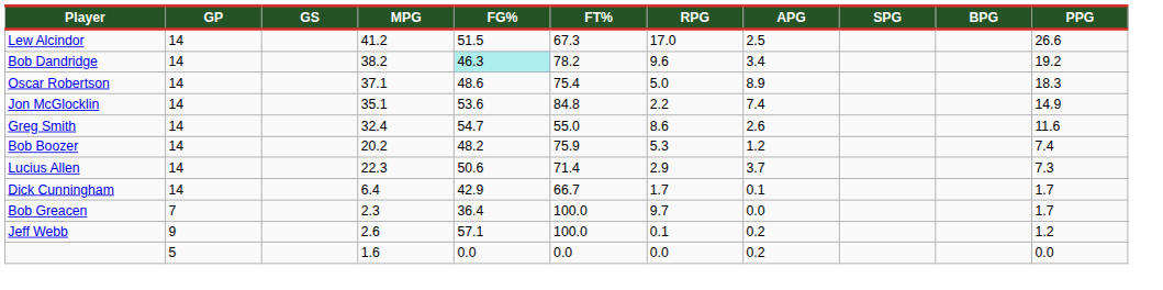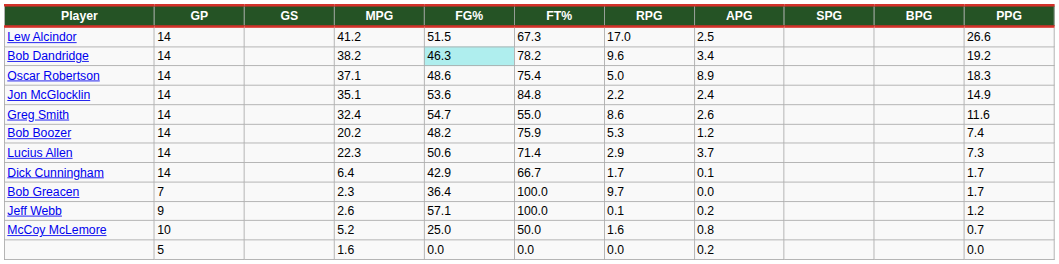 <table class="wikitable sortable" style="font-size: 90%">
 <tr>
 <th style="background:#255325; color:#FFFFFF; border-top:#D4312A 3px solid; border-bottom:#D4312A 3px solid;"  width="10%">Player</th>
 <th style="background:#255325; color:#FFFFFF; border-top:#D4312A 3px solid; border-bottom:#D4312A 3px solid;" width="6%">GP</th>
 <th style="background:#255325; color:#FFFFFF; border-top:#D4312A 3px solid; border-bottom:#D4312A 3px solid;" width="6%">GS</th>
 <th style="background:#255325; color:#FFFFFF; border-top:#D4312A 3px solid; border-bottom:#D4312A 3px solid;" width="6%">MPG</th>
 <th style="background:#255325; color:#FFFFFF; border-top:#D4312A 3px solid; border-bottom:#D4312A 3px solid;" width="6%">FG%</th>
 <th style="background:#255325; color:#FFFFFF; border-top:#D4312A 3px solid; border-bottom:#D4312A 3px solid;" width="6%">FT%</th>
 <th style="background:#255325; color:#FFFFFF; border-top:#D4312A 3px solid; border-bottom:#D4312A 3px solid;" width="6%">RPG</th>
 <th style="background:#255325; color:#FFFFFF; border-top:#D4312A 3px solid; border-bottom:#D4312A 3px solid;" width="6%">APG</th>
 <th style="background:#255325; color:#FFFFFF; border-top:#D4312A 3px solid; border-bottom:#D4312A 3px solid;" width="6%">SPG</th>
 <th style="background:#255325; color:#FFFFFF; border-top:#D4312A 3px solid; border-bottom:#D4312A 3px solid;" width="6%">BPG</th>
 <th style="background:#255325; color:#FFFFFF; border-top:#D4312A 3px solid; border-bottom:#D4312A 3px solid;" width="6%">PPG</th>
 </tr>
 <tr>
 <td><a href='#'>Lew Alcindor</a></td>
 <td>14</td>
 <td></td>
 <td>41.2</td>
 <td>51.5</td>
 <td>67.3</td>
 <td>17.0</td>
 <td>2.5</td>
 <td></td>
 <td></td>
 <td>26.6</td>
 </tr>
 <tr>
 <td><a href='#'>Bob Dandridge</a></td>
 <td>14</td>
 <td></td>
 <td>38.2</td>
 <td style="background: paleturquoise;">46.3</td>
 <td>78.2</td>
 <td>9.6</td>
 <td>3.4</td>
 <td></td>
 <td></td>
 <td>19.2</td>
 </tr>
 <tr>
 <td><a href='#'>Oscar Robertson</a></td>
 <td>14</td>
 <td></td>
 <td>37.1</td>
 <td>48.6</td>
 <td>75.4</td>
 <td>5.0</td>
 <td>8.9</td>
 <td></td>
 <td></td>
 <td>18.3</td>
 </tr>
 <tr>
 <td><a href='#'>Jon McGlocklin</a></td>
 <td>14</td>
 <td></td>
 <td>35.1</td>
 <td>53.6</td>
 <td>84.8</td>
 <td>2.2</td>
-<td>7.4</td>
+<td>2.4</td>
 <td></td>
 <td></td>
 <td>14.9</td>
 </tr>
 <tr>
 <td><a href='#'>Greg Smith</a></td>
 <td>14</td>
 <td></td>
 <td>32.4</td>
 <td>54.7</td>
 <td>55.0</td>
 <td>8.6</td>
 <td>2.6</td>
 <td></td>
 <td></td>
 <td>11.6</td>
 </tr>
 <tr>
 <td><a href='#'>Bob Boozer</a></td>
 <td>14</td>
 <td></td>
 <td>20.2</td>
 <td>48.2</td>
 <td>75.9</td>
 <td>5.3</td>
 <td>1.2</td>
 <td></td>
 <td></td>
 <td>7.4</td>
 </tr>
 <tr>
 <td><a href='#'>Lucius Allen</a></td>
 <td>14</td>
 <td></td>
 <td>22.3</td>
 <td>50.6</td>
 <td>71.4</td>
 <td>2.9</td>
 <td>3.7</td>
 <td></td>
 <td></td>
 <td>7.3</td>
 </tr>
 <tr>
 <td><a href='#'>Dick Cunningham</a></td>
 <td>14</td>
 <td></td>
 <td>6.4</td>
 <td>42.9</td>
 <td>66.7</td>
 <td>1.7</td>
 <td>0.1</td>
 <td></td>
 <td></td>
 <td>1.7</td>
 </tr>
 <tr>
 <td><a href='#'>Bob Greacen</a></td>
 <td>7</td>
 <td></td>
 <td>2.3</td>
 <td>36.4</td>
 <td>100.0</td>
 <td>9.7</td>
 <td>0.0</td>
 <td></td>
 <td></td>
 <td>1.7</td>
 </tr>
 <tr>
 <td><a href='#'>Jeff Webb</a></td>
 <td>9</td>
 <td></td>
 <td>2.6</td>
 <td>57.1</td>
 <td>100.0</td>
 <td>0.1</td>
 <td>0.2</td>
 <td></td>
 <td></td>
 <td>1.2</td>
 </tr>
 <tr>
+<td><a href='#'>McCoy McLemore</a></td>
+<td>10</td>
+<td></td>
+<td>5.2</td>
+<td>25.0</td>
+<td>50.0</td>
+<td>1.6</td>
+<td>0.8</td>
+<td></td>
+<td></td>
+<td>0.7</td>
+</tr>
+<tr>
 <td></td>
 <td>5</td>
 <td></td>
 <td>1.6</td>
 <td>0.0</td>
 <td>0.0</td>
 <td>0.0</td>
 <td>0.2</td>
 <td></td>
 <td></td>
 <td>0.0</td>
 </tr>
 </table>
